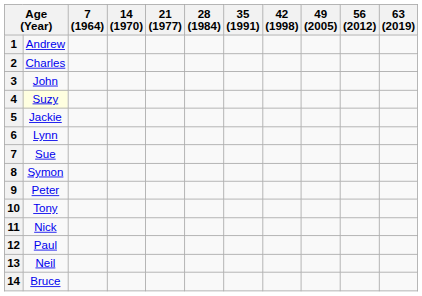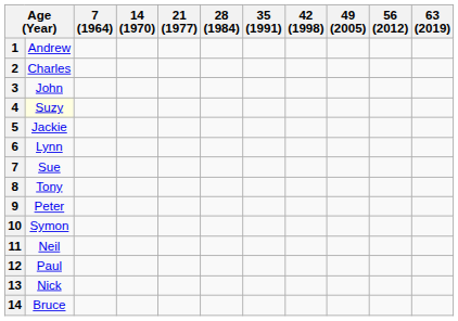 <table class="wikitable" style="text-align:center;font-size: 85%">
 <tr>
 <th colspan="2">Age<br>(Year)<br></th>
 <th>7 <br>(1964)</th>
 <th>14<br>(1970)</th>
 <th>21<br>(1977)</th>
 <th>28<br>(1984)</th>
 <th>35<br>(1991)</th>
 <th>42<br>(1998)</th>
 <th>49<br>(2005)</th>
 <th>56<br>(2012)</th>
 <th>63<br>(2019)</th>
 </tr>
 <tr>
 <th>1</th>
 <td><a href='#'>Andrew</a></td>
 <td></td>
 <td></td>
 <td></td>
 <td></td>
 <td></td>
 <td></td>
 <td></td>
 <td></td>
 <td></td>
 </tr>
 <tr>
 <th>2</th>
 <td><a href='#'>Charles</a></td>
 <td></td>
 <td></td>
 <td></td>
 <td></td>
 <td></td>
 <td></td>
 <td></td>
 <td></td>
 <td></td>
 </tr>
 <tr>
 <th>3</th>
 <td><a href='#'>John</a></td>
 <td></td>
 <td></td>
 <td></td>
 <td></td>
 <td></td>
 <td></td>
 <td></td>
 <td></td>
 <td></td>
 </tr>
 <tr>
 <th>4</th>
 <td style="background: lightyellow;"><a href='#'>Suzy</a></td>
 <td></td>
 <td></td>
 <td></td>
 <td></td>
 <td></td>
 <td></td>
 <td></td>
 <td></td>
 <td></td>
 </tr>
 <tr>
 <th>5</th>
 <td><a href='#'>Jackie</a></td>
 <td></td>
 <td></td>
 <td></td>
 <td></td>
 <td></td>
 <td></td>
 <td></td>
 <td></td>
 <td></td>
 </tr>
 <tr>
 <th>6</th>
 <td><a href='#'>Lynn</a></td>
 <td></td>
 <td></td>
 <td></td>
 <td></td>
 <td></td>
 <td></td>
 <td></td>
 <td></td>
 <td></td>
 </tr>
 <tr>
 <th>7</th>
 <td><a href='#'>Sue</a></td>
 <td></td>
 <td></td>
 <td></td>
 <td></td>
 <td></td>
 <td></td>
 <td></td>
 <td></td>
 <td></td>
 </tr>
 <tr>
 <th>8</th>
-<td><a href='#'>Symon</a></td>
+<td><a href='#'>Tony</a></td>
 <td></td>
 <td></td>
 <td></td>
 <td></td>
 <td></td>
 <td></td>
 <td></td>
 <td></td>
 <td></td>
 </tr>
 <tr>
 <th>9</th>
 <td><a href='#'>Peter</a></td>
 <td></td>
 <td></td>
 <td></td>
 <td></td>
 <td></td>
 <td></td>
 <td></td>
 <td></td>
 <td></td>
 </tr>
 <tr>
 <th>10</th>
-<td><a href='#'>Tony</a></td>
+<td><a href='#'>Symon</a></td>
 <td></td>
 <td></td>
 <td></td>
 <td></td>
 <td></td>
 <td></td>
 <td></td>
 <td></td>
 <td></td>
 </tr>
 <tr>
 <th>11</th>
-<td><a href='#'>Nick</a></td>
+<td><a href='#'>Neil</a></td>
 <td></td>
 <td></td>
 <td></td>
 <td></td>
 <td></td>
 <td></td>
 <td></td>
 <td></td>
 <td></td>
 </tr>
 <tr>
 <th>12</th>
 <td><a href='#'>Paul</a></td>
 <td></td>
 <td></td>
 <td></td>
 <td></td>
 <td></td>
 <td></td>
 <td></td>
 <td></td>
 <td></td>
 </tr>
 <tr>
 <th>13</th>
-<td><a href='#'>Neil</a></td>
+<td><a href='#'>Nick</a></td>
 <td></td>
 <td></td>
 <td></td>
 <td></td>
 <td></td>
 <td></td>
 <td></td>
 <td></td>
 <td></td>
 </tr>
 <tr>
 <th>14</th>
 <td><a href='#'>Bruce</a></td>
 <td></td>
 <td></td>
 <td></td>
 <td></td>
 <td></td>
 <td></td>
 <td></td>
 <td></td>
 <td></td>
 </tr>
 </table>
